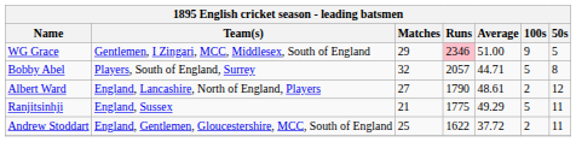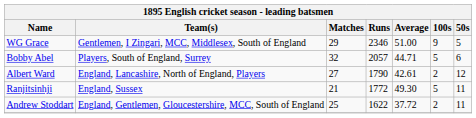 <table class="wikitable">
 <tr>
 <th bgcolor="#efefef" colspan="7">1895 English cricket season - leading batsmen</th>
 </tr>
 <tr bgcolor="#efefef">
 <th>Name</th>
 <th>Team(s)</th>
 <th>Matches</th>
 <th>Runs</th>
 <th>Average</th>
 <th>100s</th>
 <th>50s</th>
 </tr>
 <tr>
 <td><a href='#'>WG Grace</a></td>
 <td><a href='#'>Gentlemen</a>, <a href='#'>I Zingari</a>, <a href='#'>MCC</a>, <a href='#'>Middlesex</a>, South of England</td>
 <td>29</td>
-<td style="background: pink;">2346</td>
+<td>2346</td>
 <td>51.00</td>
 <td>9</td>
 <td>5</td>
 </tr>
 <tr>
 <td><a href='#'>Bobby Abel</a></td>
 <td><a href='#'>Players</a>, South of England, <a href='#'>Surrey</a></td>
 <td>32</td>
 <td>2057</td>
 <td>44.71</td>
 <td>5</td>
-<td>8</td>
+<td>6</td>
 </tr>
 <tr>
 <td><a href='#'>Albert Ward</a></td>
 <td><a href='#'>England</a>, <a href='#'>Lancashire</a>, North of England, <a href='#'>Players</a></td>
 <td>27</td>
 <td>1790</td>
-<td>48.61</td>
+<td>42.61</td>
 <td>2</td>
 <td>12</td>
 </tr>
 <tr>
 <td><a href='#'>Ranjitsinhji</a></td>
 <td><a href='#'>England</a>, <a href='#'>Sussex</a></td>
 <td>21</td>
-<td>1775</td>
-<td>49.29</td>
+<td>1772</td>
+<td>49.30</td>
 <td>5</td>
 <td>11</td>
 </tr>
 <tr>
 <td><a href='#'>Andrew Stoddart</a></td>
 <td><a href='#'>England</a>, <a href='#'>Gentlemen</a>, <a href='#'>Gloucestershire</a>, <a href='#'>MCC</a>, South of England</td>
 <td>25</td>
 <td>1622</td>
 <td>37.72</td>
 <td>2</td>
 <td>11</td>
 </tr>
 <tr>
 </tr>
 </table>
